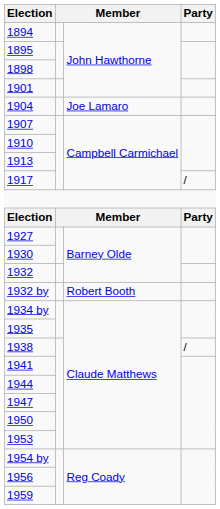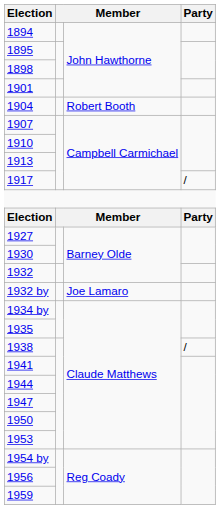 <table class="wikitable" style='border-style: none none none none;'>
 <tr>
 <th>Election</th>
 <th colspan="2">Member</th>
 <th>Party</th>
 </tr>
 <tr style="background: #f9f9f9">
 <td><a href='#'>1894</a></td>
 <td> </td>
 <td rowspan="4"><a href='#'>John Hawthorne</a></td>
 <td></td>
 </tr>
 <tr style="background: #f9f9f9">
 <td><a href='#'>1895</a></td>
 <td rowspan="2" > </td>
 <td rowspan="2"></td>
 </tr>
 <tr style="background: #f9f9f9">
 <td><a href='#'>1898</a></td>
 </tr>
 <tr style="background: #f9f9f9">
 <td><a href='#'>1901</a></td>
 <td> </td>
 <td></td>
 </tr>
 <tr style="background: #f9f9f9">
 <td><a href='#'>1904</a></td>
 <td> </td>
-<td><a href='#'>Joe Lamaro</a></td>
+<td><a href='#'>Robert Booth</a></td>
 <td></td>
 </tr>
 <tr style="background: #f9f9f9">
 <td><a href='#'>1907</a></td>
 <td rowspan="4" > </td>
 <td rowspan="4"><a href='#'>Campbell Carmichael</a></td>
 <td rowspan="3"></td>
 </tr>
 <tr style="background: #f9f9f9">
 <td><a href='#'>1910</a></td>
 </tr>
 <tr style="background: #f9f9f9">
 <td><a href='#'>1913</a></td>
 </tr>
 <tr style="background: #f9f9f9">
 <td><a href='#'>1917</a></td>
 <td> / </td>
 </tr>
 <tr>
 <td colspan="4" style='border-style: none none none none;'> </td>
 </tr>
 <tr>
 <th>Election</th>
 <th colspan="2">Member</th>
 <th>Party</th>
 </tr>
 <tr style="background: #f9f9f9">
 <td><a href='#'>1927</a></td>
 <td rowspan="2" > </td>
 <td rowspan="3"><a href='#'>Barney Olde</a></td>
 <td rowspan="2"></td>
 </tr>
 <tr style="background: #f9f9f9">
 <td><a href='#'>1930</a></td>
 </tr>
 <tr style="background: #f9f9f9">
 <td><a href='#'>1932</a></td>
 <td> </td>
 <td></td>
 </tr>
 <tr style="background: #f9f9f9">
 <td><a href='#'>1932 by</a></td>
 <td> </td>
-<td><a href='#'>Robert Booth</a></td>
+<td><a href='#'>Joe Lamaro</a></td>
 <td></td>
 </tr>
 <tr style="background: #f9f9f9">
 <td><a href='#'>1934 by</a></td>
 <td rowspan="2" > </td>
 <td rowspan="8"><a href='#'>Claude Matthews</a></td>
 <td rowspan="2"></td>
 </tr>
 <tr style="background: #f9f9f9">
 <td><a href='#'>1935</a></td>
 </tr>
 <tr style="background: #f9f9f9">
 <td><a href='#'>1938</a></td>
 <td rowspan="6" > </td>
 <td> / </td>
 </tr>
 <tr style="background: #f9f9f9">
 <td><a href='#'>1941</a></td>
 <td rowspan="5"></td>
 </tr>
 <tr style="background: #f9f9f9">
 <td><a href='#'>1944</a></td>
 </tr>
 <tr style="background: #f9f9f9">
 <td><a href='#'>1947</a></td>
 </tr>
 <tr style="background: #f9f9f9">
 <td><a href='#'>1950</a></td>
 </tr>
 <tr style="background: #f9f9f9">
 <td><a href='#'>1953</a></td>
 </tr>
 <tr style="background: #f9f9f9">
 <td><a href='#'>1954 by</a></td>
 <td rowspan="3" > </td>
 <td rowspan="3"><a href='#'>Reg Coady</a></td>
 <td rowspan="3"></td>
 </tr>
 <tr style="background: #f9f9f9">
 <td><a href='#'>1956</a></td>
 </tr>
 <tr style="background: #f9f9f9">
 <td><a href='#'>1959</a></td>
 </tr>
 </table>
